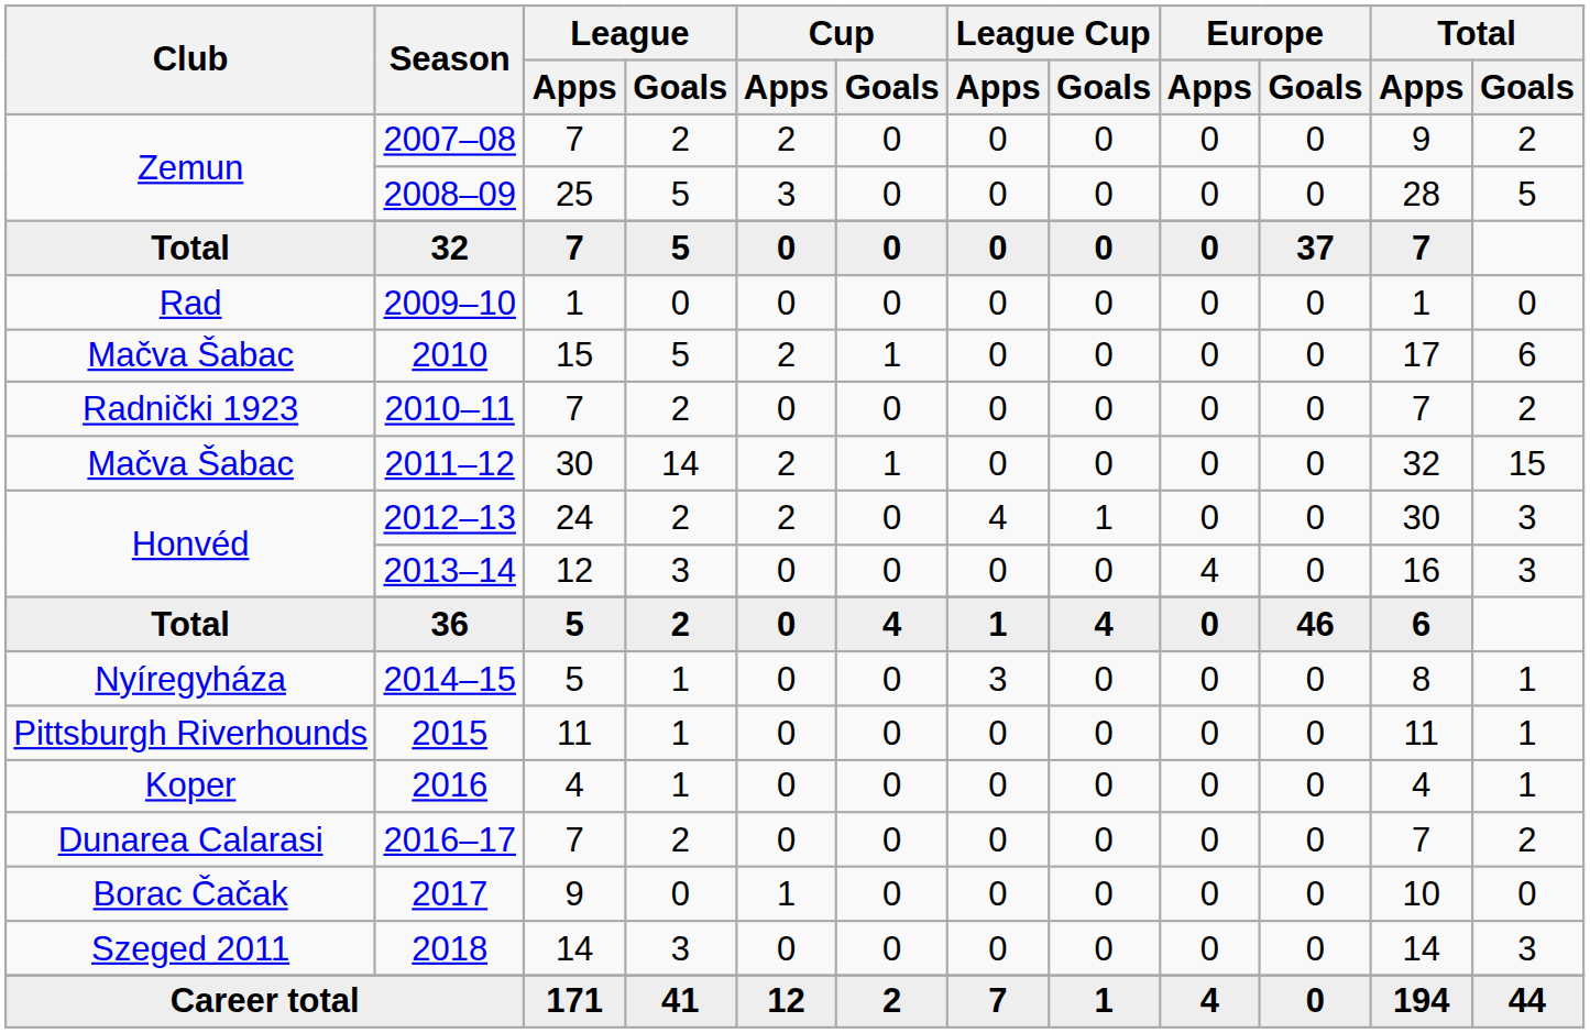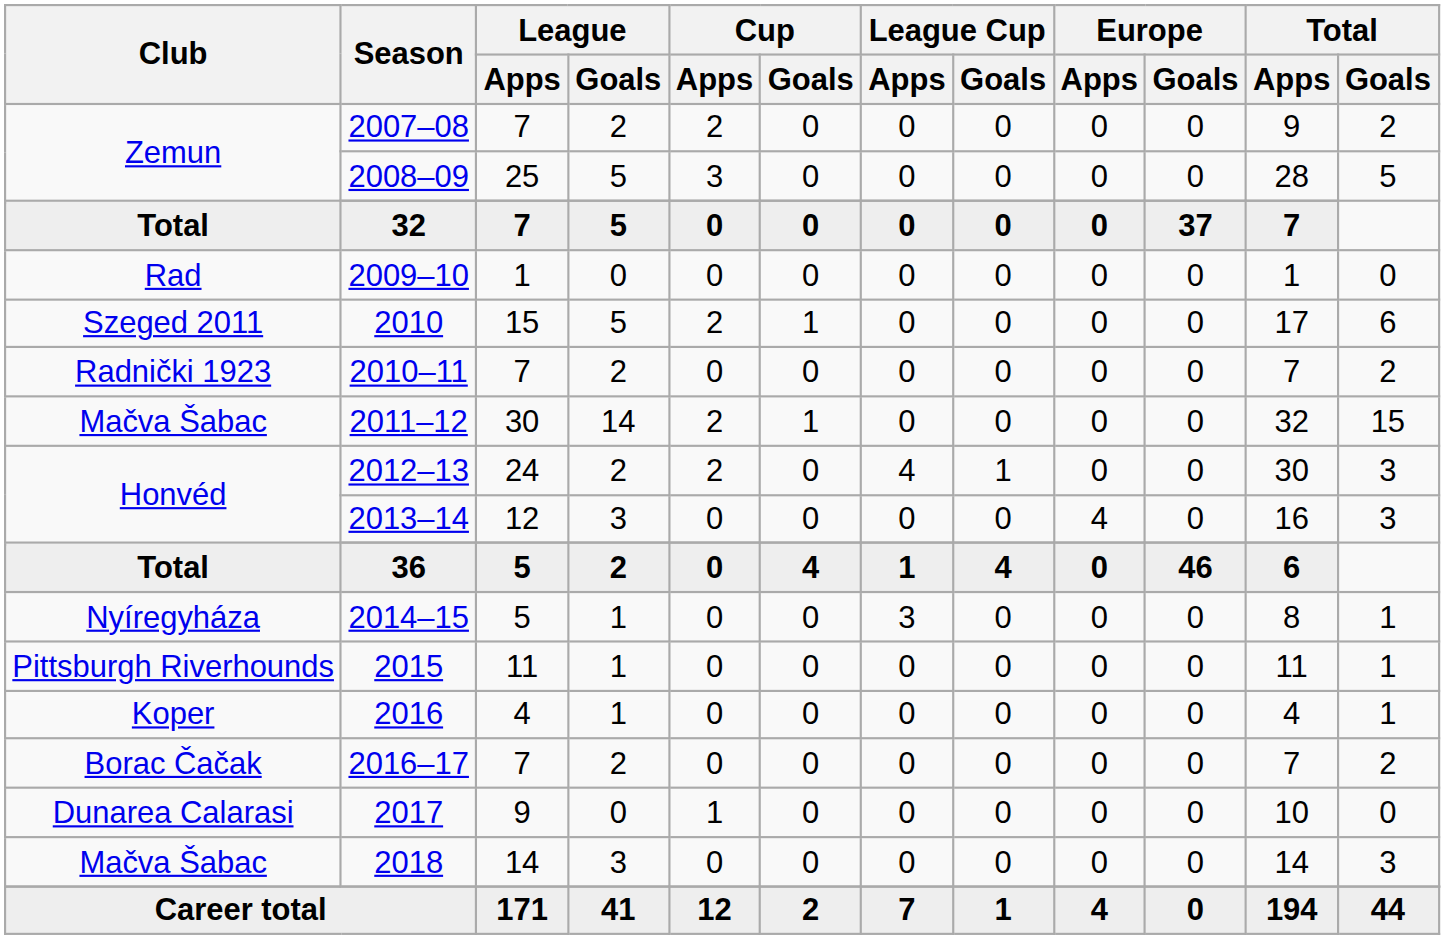 <table class="wikitable" style="font-size:90%; text-align: center;">
 <tr>
 <th rowspan="2">Club</th>
 <th rowspan="2">Season</th>
 <th colspan="2">League</th>
 <th colspan="2">Cup</th>
 <th colspan="2">League Cup</th>
 <th colspan="2">Europe</th>
 <th colspan="2">Total</th>
 </tr>
 <tr>
 <th>Apps</th>
 <th>Goals</th>
 <th>Apps</th>
 <th>Goals</th>
 <th>Apps</th>
 <th>Goals</th>
 <th>Apps</th>
 <th>Goals</th>
 <th>Apps</th>
 <th>Goals</th>
 </tr>
 <tr>
 <td rowspan="3"><a href='#'>Zemun</a></td>
 <td><a href='#'>2007–08</a></td>
 <td>7</td>
 <td>2</td>
 <td>2</td>
 <td>0</td>
 <td>0</td>
 <td>0</td>
 <td>0</td>
 <td>0</td>
 <td>9</td>
 <td>2</td>
 </tr>
 <tr>
 <td><a href='#'>2008–09</a></td>
 <td>25</td>
 <td>5</td>
 <td>3</td>
 <td>0</td>
 <td>0</td>
 <td>0</td>
 <td>0</td>
 <td>0</td>
 <td>28</td>
 <td>5</td>
 </tr>
 <tr>
 </tr>
 <tr style="font-weight:bold; background-color:#eeeeee;">
 <td>Total</td>
 <td>32</td>
 <td>7</td>
 <td>5</td>
 <td>0</td>
 <td>0</td>
 <td>0</td>
 <td>0</td>
 <td>0</td>
 <td>37</td>
 <td>7</td>
 </tr>
 <tr>
 <td><a href='#'>Rad</a></td>
 <td><a href='#'>2009–10</a></td>
 <td>1</td>
 <td>0</td>
 <td>0</td>
 <td>0</td>
 <td>0</td>
 <td>0</td>
 <td>0</td>
 <td>0</td>
 <td>1</td>
 <td>0</td>
 </tr>
 <tr>
-<td><a href='#'>Mačva Šabac</a></td>
+<td><a href='#'>Szeged 2011</a></td>
 <td><a href='#'>2010</a></td>
 <td>15</td>
 <td>5</td>
 <td>2</td>
 <td>1</td>
 <td>0</td>
 <td>0</td>
 <td>0</td>
 <td>0</td>
 <td>17</td>
 <td>6</td>
 </tr>
 <tr>
 <td><a href='#'>Radnički 1923</a></td>
 <td><a href='#'>2010–11</a></td>
 <td>7</td>
 <td>2</td>
 <td>0</td>
 <td>0</td>
 <td>0</td>
 <td>0</td>
 <td>0</td>
 <td>0</td>
 <td>7</td>
 <td>2</td>
 </tr>
 <tr>
 <td><a href='#'>Mačva Šabac</a></td>
 <td><a href='#'>2011–12</a></td>
 <td>30</td>
 <td>14</td>
 <td>2</td>
 <td>1</td>
 <td>0</td>
 <td>0</td>
 <td>0</td>
 <td>0</td>
 <td>32</td>
 <td>15</td>
 </tr>
 <tr>
 <td rowspan="3"><a href='#'>Honvéd</a></td>
 <td><a href='#'>2012–13</a></td>
 <td>24</td>
 <td>2</td>
 <td>2</td>
 <td>0</td>
 <td>4</td>
 <td>1</td>
 <td>0</td>
 <td>0</td>
 <td>30</td>
 <td>3</td>
 </tr>
 <tr>
 <td><a href='#'>2013–14</a></td>
 <td>12</td>
 <td>3</td>
 <td>0</td>
 <td>0</td>
 <td>0</td>
 <td>0</td>
 <td>4</td>
 <td>0</td>
 <td>16</td>
 <td>3</td>
 </tr>
 <tr>
 </tr>
 <tr style="font-weight:bold; background-color:#eeeeee;">
 <td>Total</td>
 <td>36</td>
 <td>5</td>
 <td>2</td>
 <td>0</td>
 <td>4</td>
 <td>1</td>
 <td>4</td>
 <td>0</td>
 <td>46</td>
 <td>6</td>
 </tr>
 <tr>
 <td><a href='#'>Nyíregyháza</a></td>
 <td><a href='#'>2014–15</a></td>
 <td>5</td>
 <td>1</td>
 <td>0</td>
 <td>0</td>
 <td>3</td>
 <td>0</td>
 <td>0</td>
 <td>0</td>
 <td>8</td>
 <td>1</td>
 </tr>
 <tr>
 <td><a href='#'>Pittsburgh Riverhounds</a></td>
 <td><a href='#'>2015</a></td>
 <td>11</td>
 <td>1</td>
 <td>0</td>
 <td>0</td>
 <td>0</td>
 <td>0</td>
 <td>0</td>
 <td>0</td>
 <td>11</td>
 <td>1</td>
 </tr>
 <tr>
 <td><a href='#'>Koper</a></td>
 <td><a href='#'>2016</a></td>
 <td>4</td>
 <td>1</td>
 <td>0</td>
 <td>0</td>
 <td>0</td>
 <td>0</td>
 <td>0</td>
 <td>0</td>
 <td>4</td>
 <td>1</td>
 </tr>
 <tr>
-<td><a href='#'>Dunarea Calarasi</a></td>
+<td><a href='#'>Borac Čačak</a></td>
 <td><a href='#'>2016–17</a></td>
 <td>7</td>
 <td>2</td>
 <td>0</td>
 <td>0</td>
 <td>0</td>
 <td>0</td>
 <td>0</td>
 <td>0</td>
 <td>7</td>
 <td>2</td>
 </tr>
 <tr>
-<td><a href='#'>Borac Čačak</a></td>
+<td><a href='#'>Dunarea Calarasi</a></td>
 <td><a href='#'>2017</a></td>
 <td>9</td>
 <td>0</td>
 <td>1</td>
 <td>0</td>
 <td>0</td>
 <td>0</td>
 <td>0</td>
 <td>0</td>
 <td>10</td>
 <td>0</td>
 </tr>
 <tr>
-<td><a href='#'>Szeged 2011</a></td>
+<td><a href='#'>Mačva Šabac</a></td>
 <td><a href='#'>2018</a></td>
 <td>14</td>
 <td>3</td>
 <td>0</td>
 <td>0</td>
 <td>0</td>
 <td>0</td>
 <td>0</td>
 <td>0</td>
 <td>14</td>
 <td>3</td>
 </tr>
 <tr>
 </tr>
 <tr style="font-weight:bold; background-color:#eeeeee;">
 <td colspan="2">Career total</td>
 <td>171</td>
 <td>41</td>
 <td>12</td>
 <td>2</td>
 <td>7</td>
 <td>1</td>
 <td>4</td>
 <td>0</td>
 <td>194</td>
 <td>44</td>
 </tr>
 </table>
